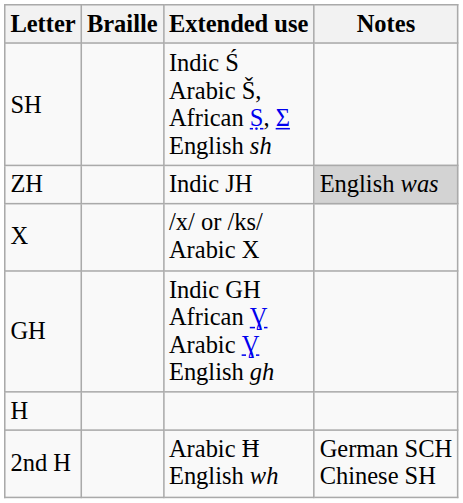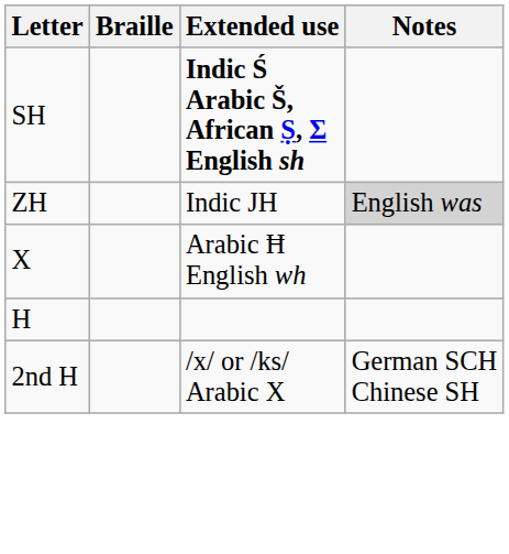 <table class="wikitable">
 <tr>
 <th>Letter</th>
 <th>Braille</th>
 <th>Extended use</th>
 <th>Notes</th>
 </tr>
 <tr>
 <td>SH</td>
 <td></td>
-<td>Indic Ś<br>Arabic Š,<br>African <a href='#'>Ṣ</a>, <a href='#'>Ʃ</a><br>English <em>sh</em></td>
+<td><strong>Indic Ś<br>Arabic Š,<br>African <a href='#'>Ṣ</a>, <a href='#'>Ʃ</a><br>English <em>sh</em></strong></td>
 <td></td>
 </tr>
 <tr>
 <td>ZH</td>
 <td></td>
 <td>Indic JH</td>
 <td style="background: lightgrey;">English <em>was</em></td>
 </tr>
 <tr>
 <td>X</td>
 <td></td>
-<td>/x/ or /ks/<br>Arabic X</td>
-<td></td>
-</tr>
-<tr>
-<td>GH</td>
-<td></td>
-<td>Indic GH<br>African <a href='#'>Ɣ</a><br>Arabic <a href='#'>Ɣ</a><br>English <em>gh</em></td>
+<td>Arabic Ħ<br>English <em>wh</em></td>
 <td></td>
 </tr>
 <tr>
 <td>H</td>
 <td></td>
 <td></td>
 <td></td>
 </tr>
 <tr>
 <td>2nd H</td>
 <td></td>
-<td>Arabic Ħ<br>English <em>wh</em></td>
+<td>/x/ or /ks/<br>Arabic X</td>
 <td>German SCH<br>Chinese SH</td>
 </tr>
 </table>
